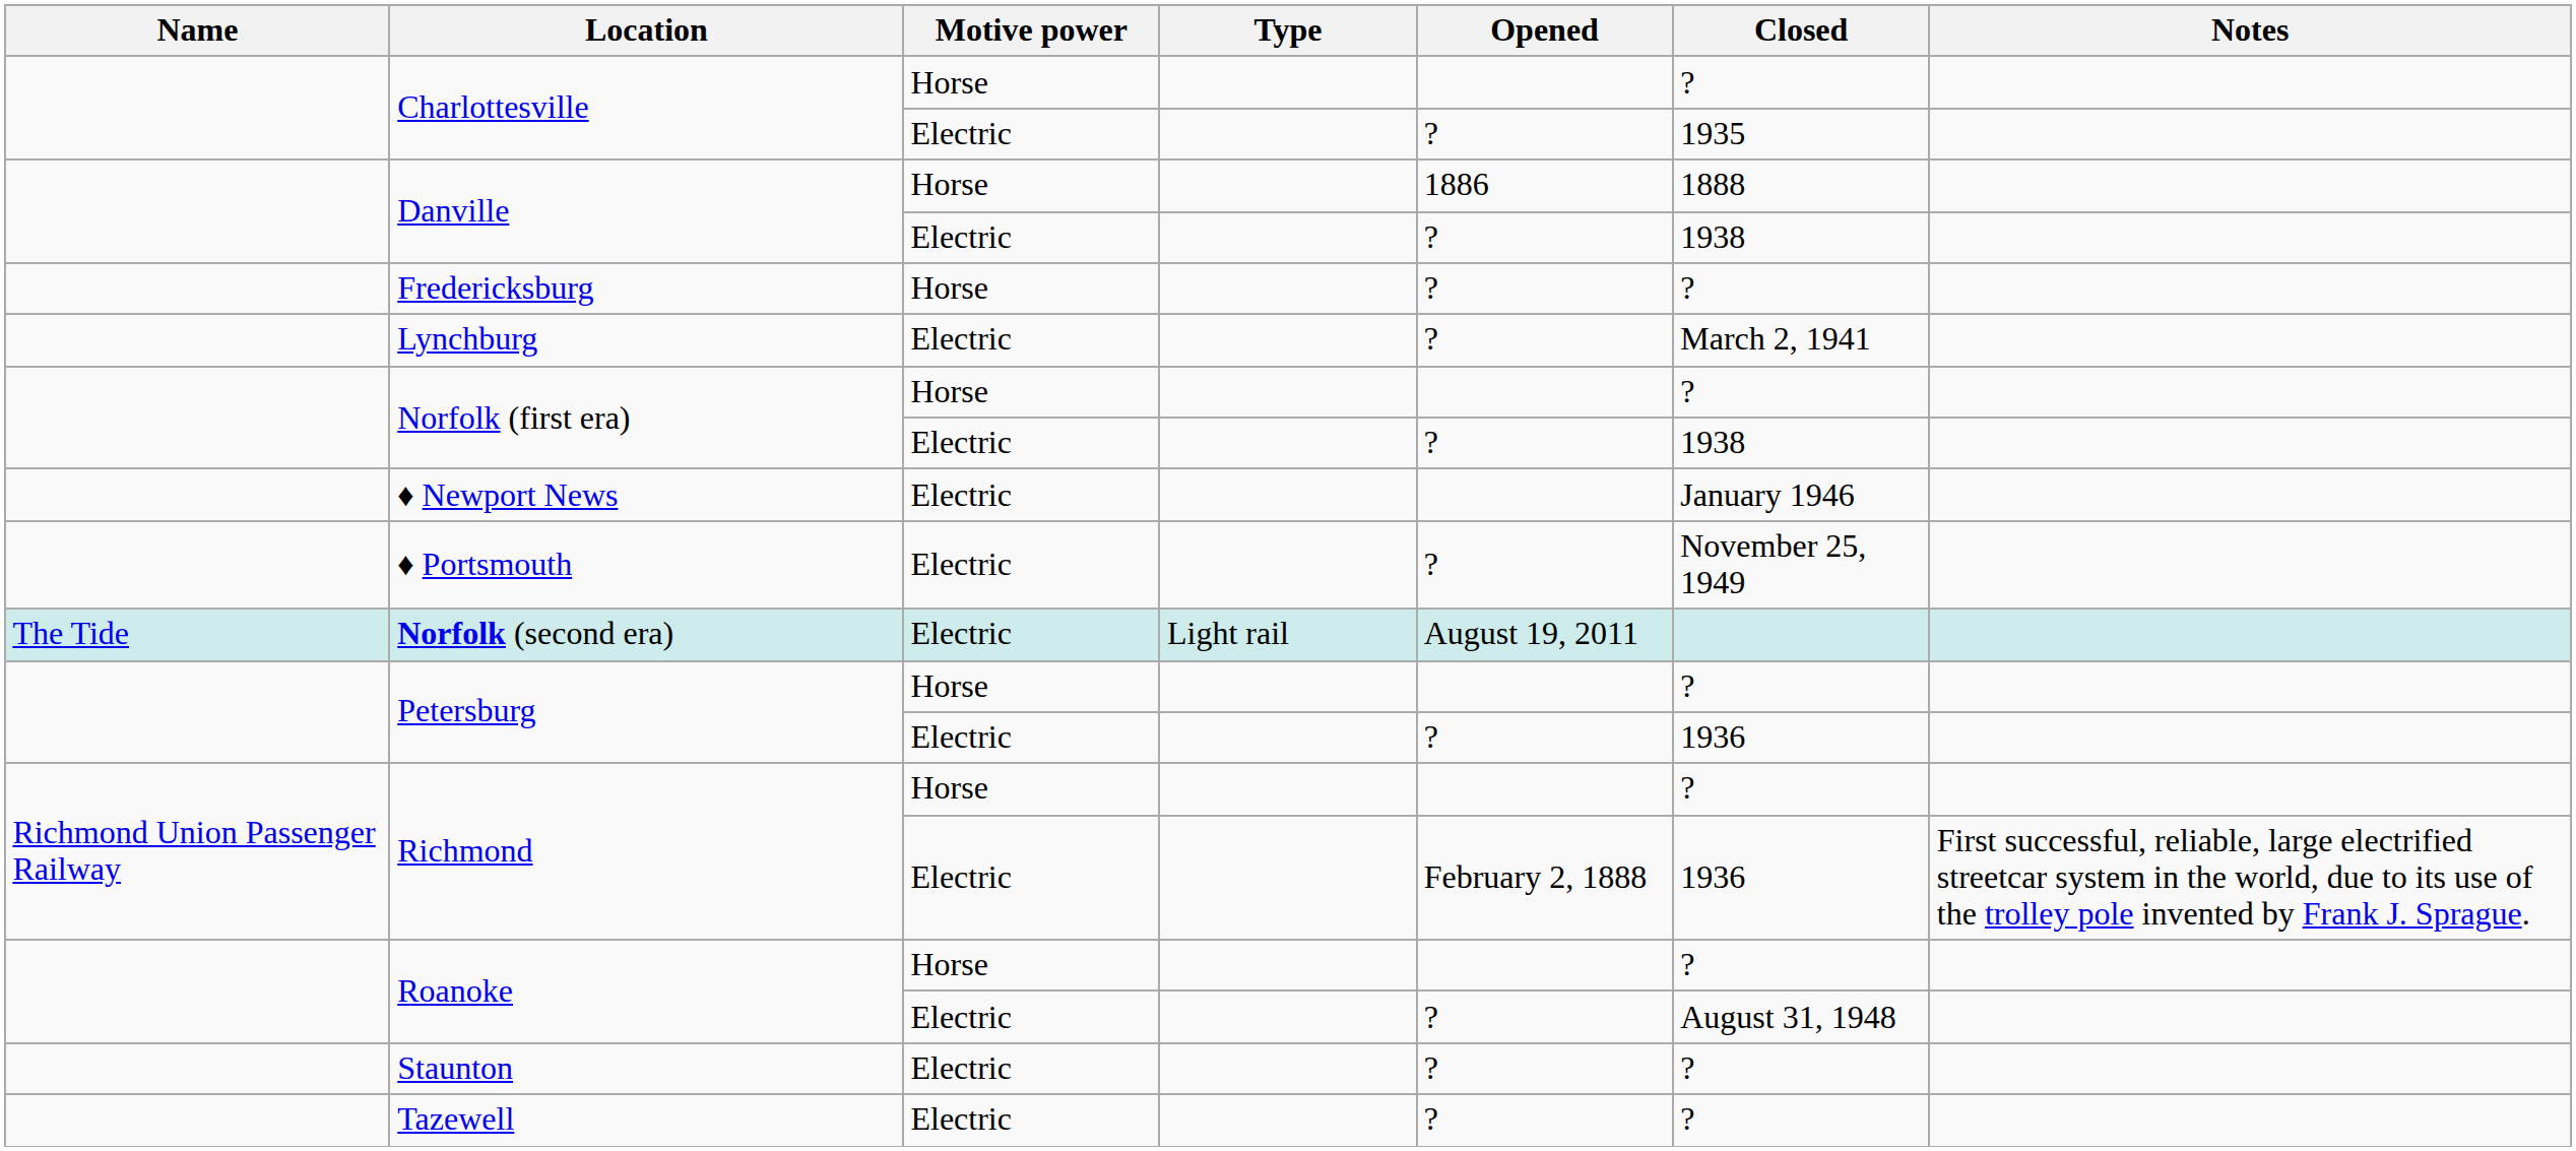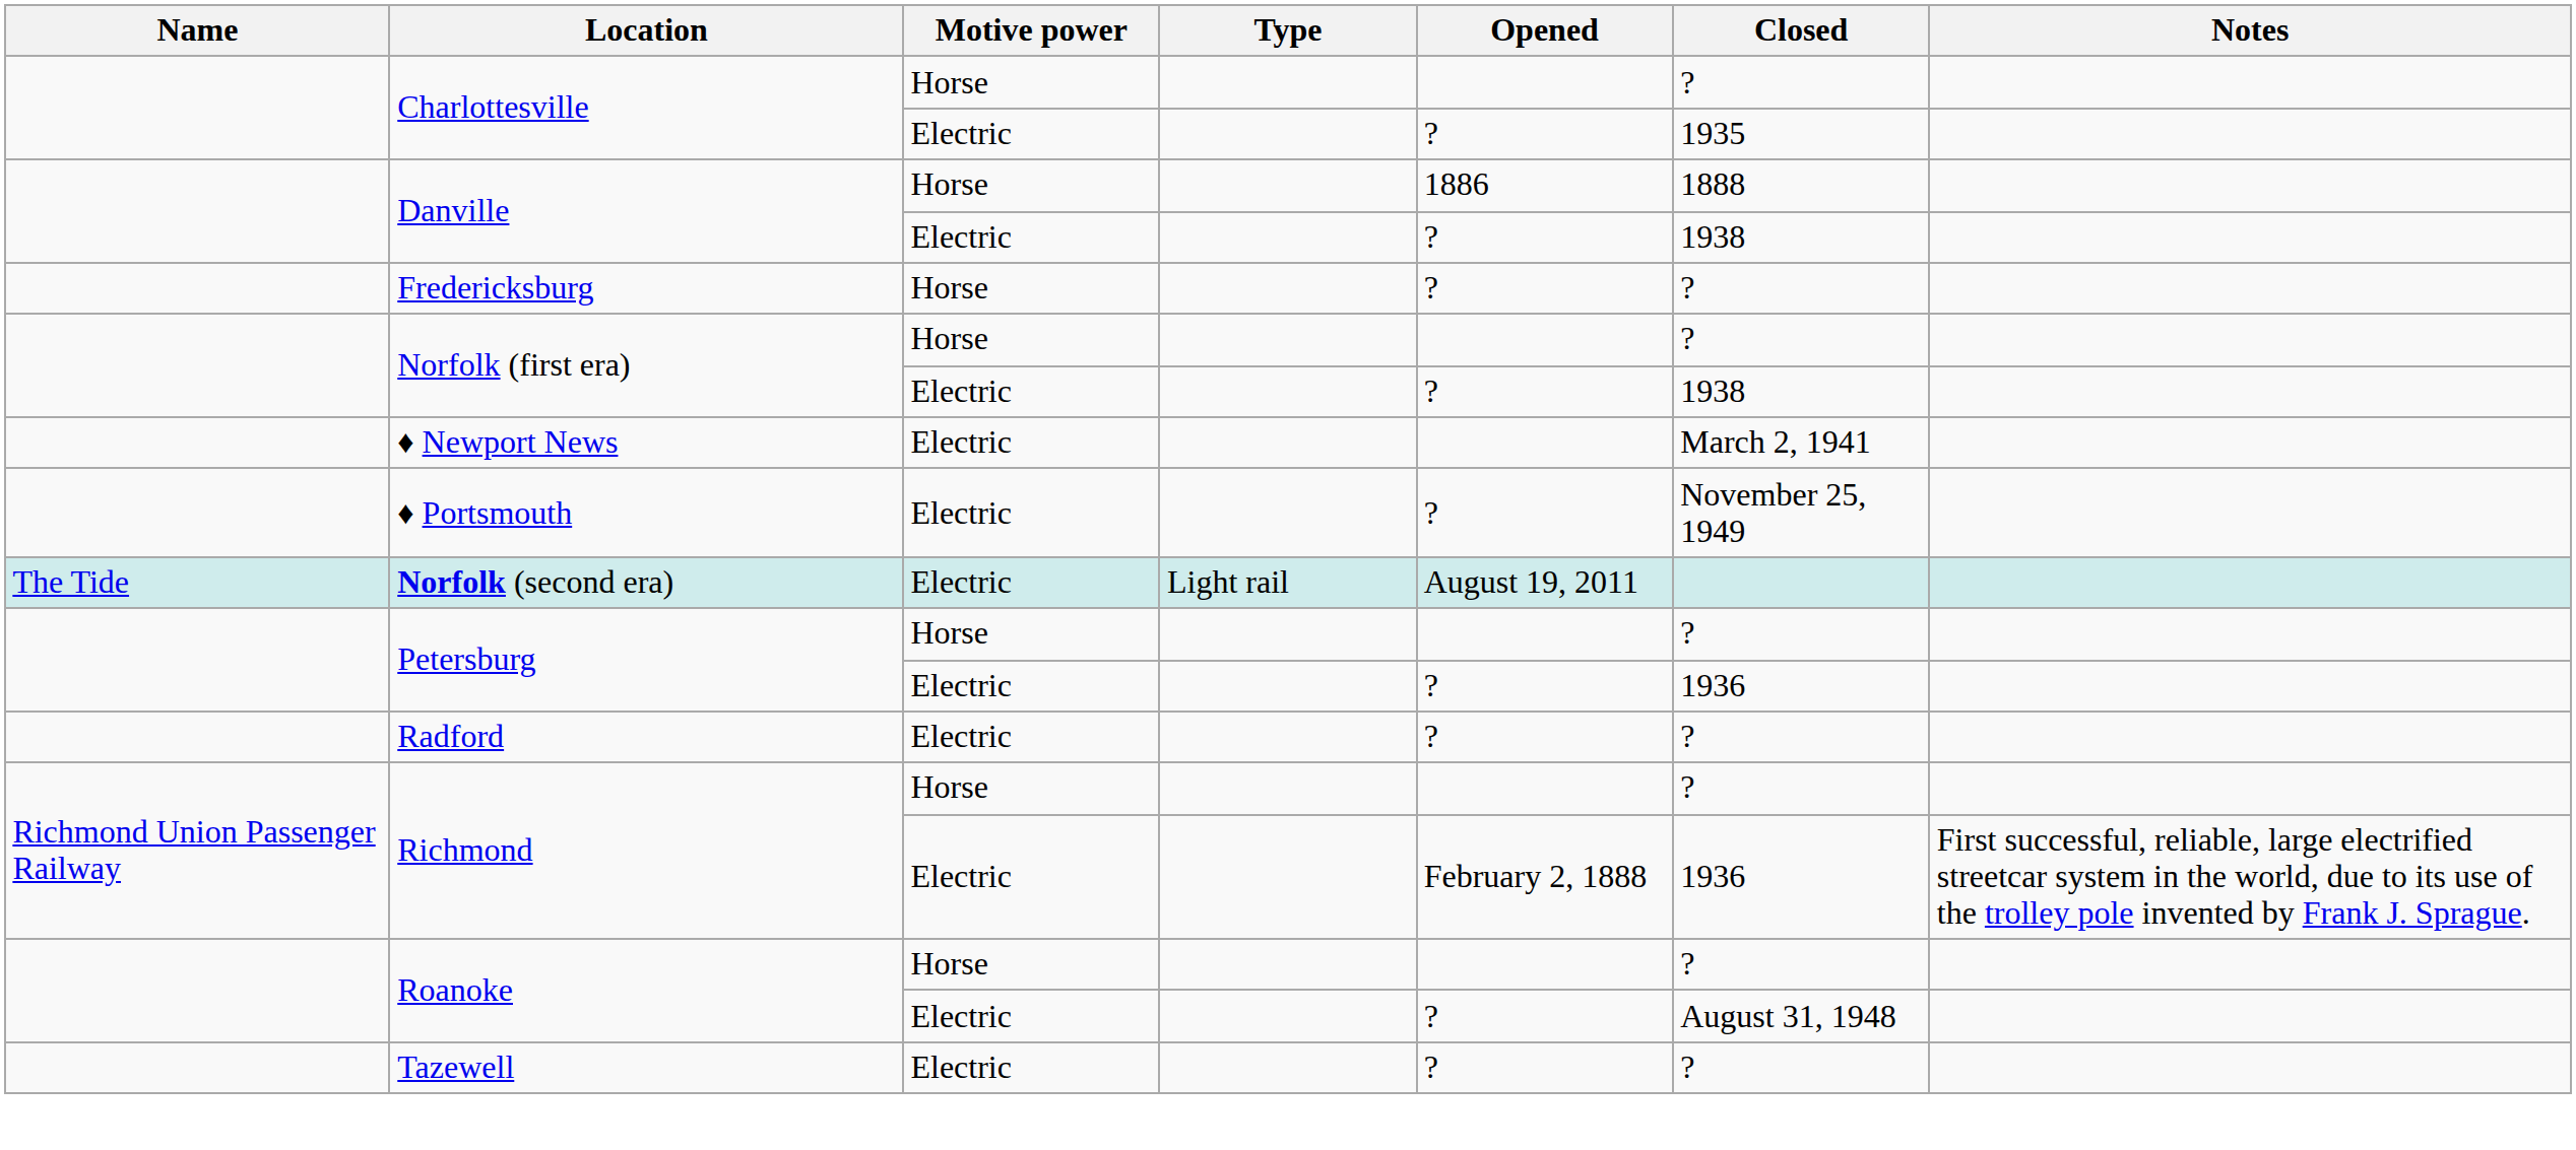 <table class="wikitable sortable" width=100%>
 <tr>
 <th width=15%>Name</th>
 <th width=20%>Location</th>
 <th width=10%>Motive power</th>
 <th width=10%>Type</th>
 <th width=10%>Opened</th>
 <th width=10%>Closed</th>
 <th class="unsortable" width=25%>Notes</th>
 </tr>
 <tr>
 <td rowspan="2"> </td>
 <td rowspan="2"><a href='#'>Charlottesville</a></td>
 <td>Horse</td>
 <td> </td>
 <td></td>
 <td>?</td>
 <td> </td>
 </tr>
 <tr>
 <td>Electric</td>
 <td> </td>
 <td>?</td>
 <td>1935</td>
 <td> </td>
 </tr>
 <tr>
 <td rowspan="2"> </td>
 <td rowspan="2"><a href='#'>Danville</a></td>
 <td>Horse</td>
 <td> </td>
 <td>1886</td>
 <td>1888</td>
 <td> </td>
 </tr>
 <tr>
 <td>Electric</td>
 <td> </td>
 <td>?</td>
 <td>1938</td>
 <td> </td>
 </tr>
 <tr>
 <td> </td>
 <td><a href='#'>Fredericksburg</a></td>
 <td>Horse</td>
 <td> </td>
 <td>?</td>
 <td>?</td>
 <td> </td>
 </tr>
 <tr>
-<td> </td>
-<td><a href='#'>Lynchburg</a></td>
-<td>Electric</td>
-<td> </td>
-<td>?</td>
-<td>March 2, 1941</td>
-<td> </td>
-</tr>
-<tr>
 <td rowspan="2"> </td>
 <td rowspan="2"><a href='#'>Norfolk</a> (first era)</td>
 <td>Horse</td>
 <td> </td>
 <td></td>
 <td>?</td>
 <td> </td>
 </tr>
 <tr>
 <td>Electric</td>
 <td> </td>
 <td>?</td>
 <td>1938</td>
 <td> </td>
 </tr>
 <tr>
 <td> </td>
 <td>♦ <a href='#'>Newport News</a></td>
 <td>Electric</td>
 <td> </td>
 <td></td>
-<td>January 1946</td>
+<td>March 2, 1941</td>
 <td> </td>
 </tr>
 <tr>
 <td> </td>
 <td>♦ <a href='#'>Portsmouth</a></td>
 <td>Electric</td>
 <td> </td>
 <td>?</td>
 <td>November 25, 1949</td>
 <td> </td>
 </tr>
 <tr style="background:#CFECEC">
 <td><a href='#'>The Tide</a></td>
 <td><strong><a href='#'>Norfolk</a></strong> (second era)</td>
 <td>Electric</td>
 <td>Light rail</td>
 <td>August 19, 2011</td>
 <td> </td>
 <td> </td>
 </tr>
 <tr>
 <td rowspan="2"> </td>
 <td rowspan="2"><a href='#'>Petersburg</a></td>
 <td>Horse</td>
 <td> </td>
 <td></td>
 <td>?</td>
 <td> </td>
 </tr>
 <tr>
 <td>Electric</td>
 <td> </td>
 <td>?</td>
 <td>1936</td>
 <td> </td>
 </tr>
 <tr>
+<td> </td>
+<td><a href='#'>Radford</a></td>
+<td>Electric</td>
+<td> </td>
+<td>?</td>
+<td>?</td>
+<td> </td>
+</tr>
+<tr>
 <td rowspan="2"><a href='#'>Richmond Union Passenger Railway</a></td>
 <td rowspan="2"><a href='#'>Richmond</a></td>
 <td>Horse</td>
 <td> </td>
 <td></td>
 <td>?</td>
 <td> </td>
 </tr>
 <tr>
 <td>Electric</td>
 <td> </td>
 <td>February 2, 1888</td>
 <td>1936</td>
 <td>First successful, reliable, large electrified streetcar system in the world, due to its use of the <a href='#'>trolley pole</a> invented by <a href='#'>Frank J. Sprague</a>.</td>
 </tr>
 <tr>
 <td rowspan="2"> </td>
 <td rowspan="2"><a href='#'>Roanoke</a></td>
 <td>Horse</td>
 <td> </td>
 <td></td>
 <td>?</td>
 <td> </td>
 </tr>
 <tr>
 <td>Electric</td>
 <td> </td>
 <td>?</td>
 <td>August 31, 1948</td>
 <td> </td>
 </tr>
 <tr>
 <td> </td>
-<td><a href='#'>Staunton</a></td>
-<td>Electric</td>
-<td> </td>
-<td>?</td>
-<td>?</td>
-<td> </td>
-</tr>
-<tr>
-<td> </td>
 <td><a href='#'>Tazewell</a></td>
 <td>Electric</td>
 <td> </td>
 <td>?</td>
 <td>?</td>
 <td> </td>
 </tr>
 <tr>
 </tr>
 </table>
